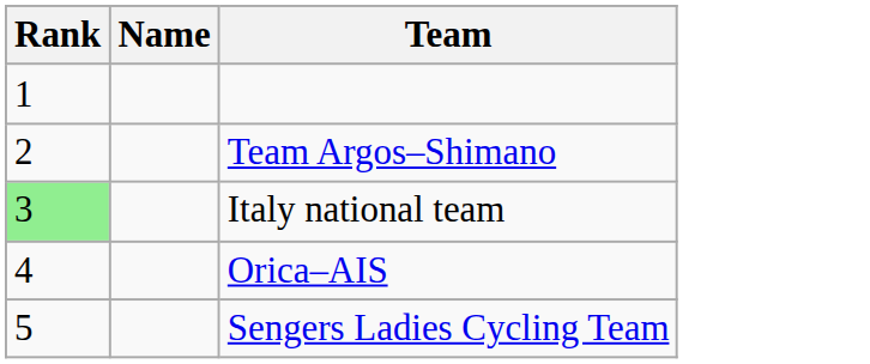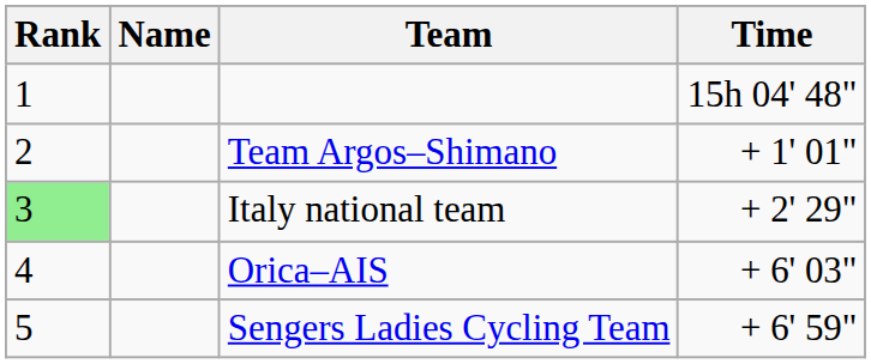 <table class=wikitable style="font-size:100%">
 <tr>
 <th>Rank</th>
 <th>Name</th>
 <th>Team</th>
+<th>Time</th>
 </tr>
 <tr>
 <td>1</td>
 <td> </td>
 <td></td>
+<td align="right">15h 04' 48"</td>
 </tr>
 <tr>
 <td>2</td>
 <td></td>
 <td><a href='#'>Team Argos–Shimano</a></td>
+<td align="right">+ 1' 01"</td>
 </tr>
 <tr>
 <td style="background: lightgreen;">3</td>
 <td></td>
 <td>Italy national team</td>
+<td align="right">+ 2' 29"</td>
 </tr>
 <tr>
 <td>4</td>
 <td></td>
 <td><a href='#'>Orica–AIS</a></td>
+<td align="right">+ 6' 03"</td>
 </tr>
 <tr>
 <td>5</td>
 <td></td>
 <td><a href='#'>Sengers Ladies Cycling Team</a></td>
+<td align="right">+ 6' 59"</td>
 </tr>
 </table>
